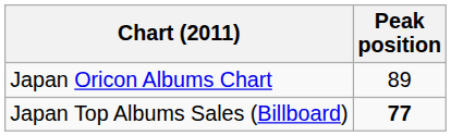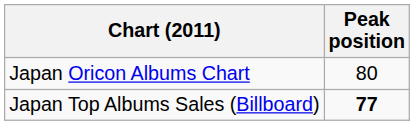 <table class="wikitable">
 <tr>
 <th>Chart (2011)</th>
 <th>Peak<br>position</th>
 </tr>
 <tr>
 <td>Japan <a href='#'>Oricon Albums Chart</a></td>
-<td align="center">89</td>
+<td align="center">80</td>
 </tr>
 <tr>
 <td>Japan Top Albums Sales (<a href='#'>Billboard</a>)</td>
 <td align="center"><strong>77</strong></td>
 </tr>
 </table>
